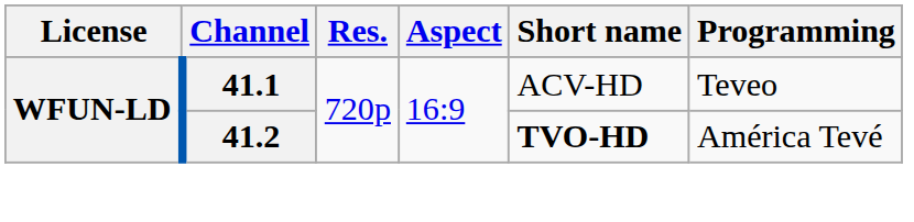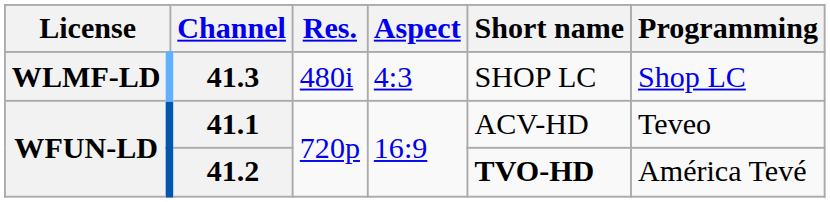 <table class="wikitable">
 <tr>
 <th scope = "col">License</th>
 <th scope = "col"><a href='#'>Channel</a></th>
 <th scope = "col"><a href='#'>Res.</a></th>
 <th scope = "col"><a href='#'>Aspect</a></th>
 <th scope = "col">Short name</th>
 <th scope = "col">Programming</th>
+</tr>
+<tr>
+<th scope = "row" style="border-right: 4px solid #60B0FF;">WLMF-LD</th>
+<th scope = "row">41.3</th>
+<td><a href='#'>480i</a></td>
+<td><a href='#'>4:3</a></td>
+<td>SHOP LC</td>
+<td><a href='#'>Shop LC</a></td>
 </tr>
 <tr>
 <th rowspan = "2" scope = "row" style="border-right: 4px solid #0057AF;">WFUN-LD</th>
 <th scope = "row">41.1</th>
 <td rowspan="2"><a href='#'>720p</a></td>
 <td rowspan="2"><a href='#'>16:9</a></td>
 <td>ACV-HD</td>
 <td>Teveo</td>
 </tr>
 <tr>
 <th scope = "row">41.2</th>
 <td><strong>TVO-HD</strong></td>
 <td>América Tevé</td>
 </tr>
 </table>
